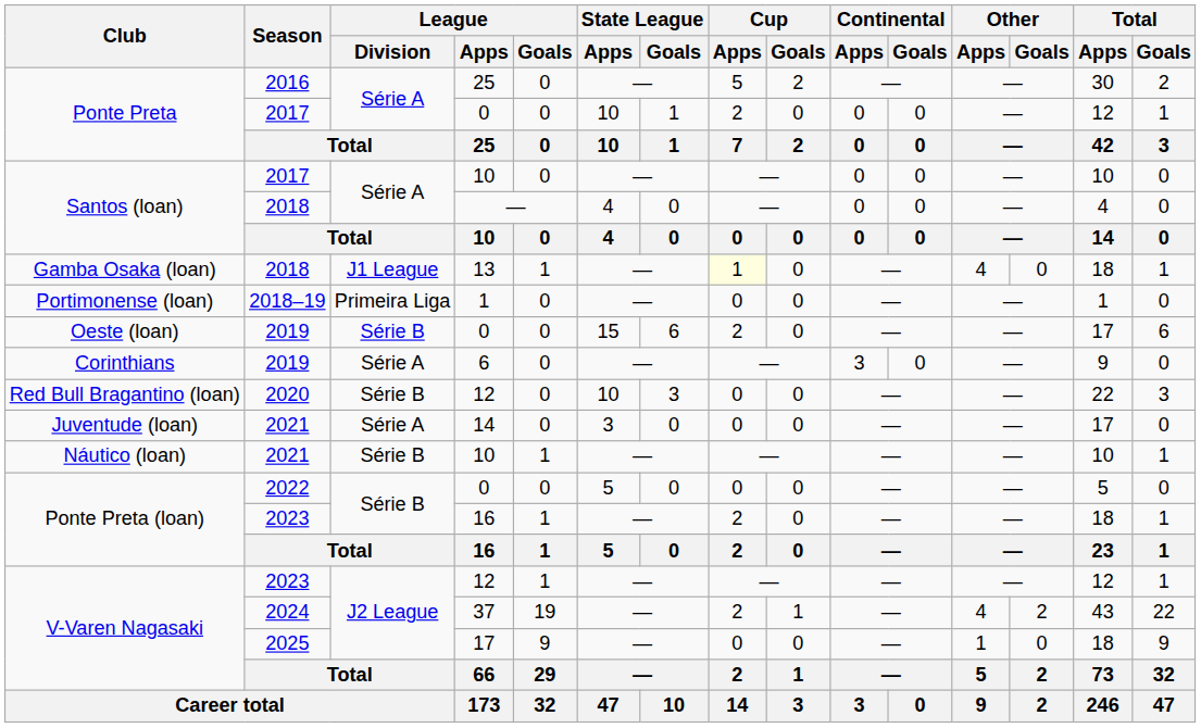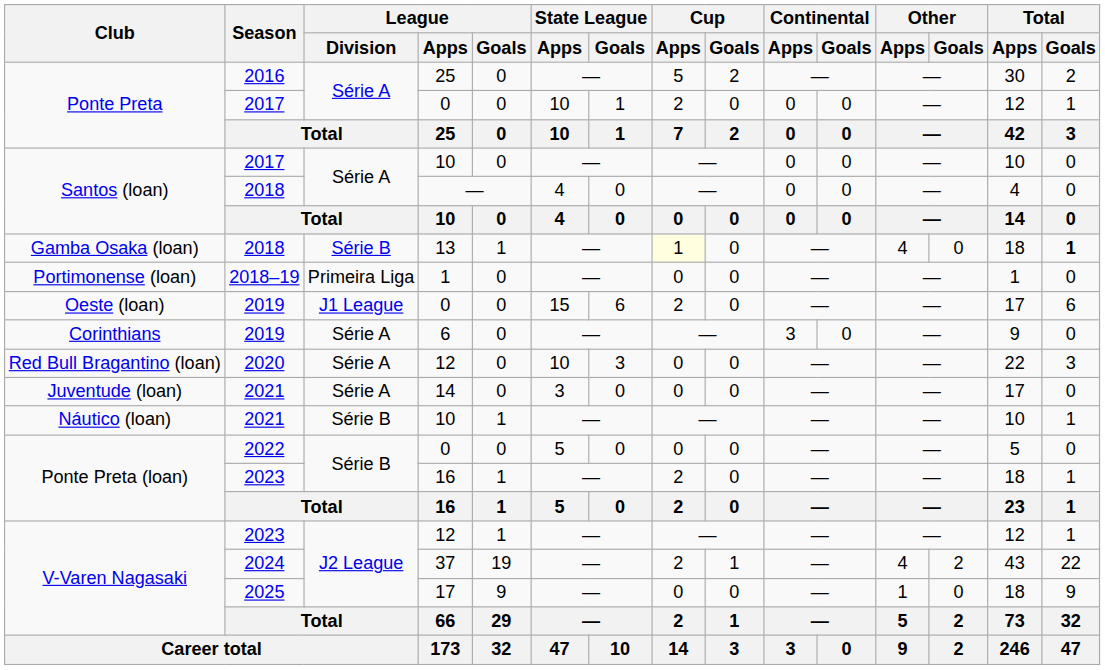 <table class="wikitable" style="text-align: center;">
 <tr>
 <th rowspan="2">Club</th>
 <th rowspan="2">Season</th>
 <th colspan="3">League</th>
 <th colspan="2">State League</th>
 <th colspan="2">Cup</th>
 <th colspan="2">Continental</th>
 <th colspan="2">Other</th>
 <th colspan="2">Total</th>
 </tr>
 <tr>
 <th>Division</th>
 <th>Apps</th>
 <th>Goals</th>
 <th>Apps</th>
 <th>Goals</th>
 <th>Apps</th>
 <th>Goals</th>
 <th>Apps</th>
 <th>Goals</th>
 <th>Apps</th>
 <th>Goals</th>
 <th>Apps</th>
 <th>Goals</th>
 </tr>
 <tr>
 <td rowspan="3" valign="center"><a href='#'>Ponte Preta</a></td>
 <td><a href='#'>2016</a></td>
 <td rowspan="2"><a href='#'>Série A</a></td>
 <td>25</td>
 <td>0</td>
 <td colspan="2">—</td>
 <td>5</td>
 <td>2</td>
 <td colspan="2">—</td>
 <td colspan="2">—</td>
 <td>30</td>
 <td>2</td>
 </tr>
 <tr>
 <td><a href='#'>2017</a></td>
 <td>0</td>
 <td>0</td>
 <td>10</td>
 <td>1</td>
 <td>2</td>
 <td>0</td>
 <td>0</td>
 <td>0</td>
 <td colspan="2">—</td>
 <td>12</td>
 <td>1</td>
 </tr>
 <tr>
 <th colspan="2">Total</th>
 <th>25</th>
 <th>0</th>
 <th>10</th>
 <th>1</th>
 <th>7</th>
 <th>2</th>
 <th>0</th>
 <th>0</th>
 <th colspan="2">—</th>
 <th>42</th>
 <th>3</th>
 </tr>
 <tr>
 <td rowspan="3" valign="center"><a href='#'>Santos</a> (loan)</td>
 <td><a href='#'>2017</a></td>
 <td rowspan="2">Série A</td>
 <td>10</td>
 <td>0</td>
 <td colspan="2">—</td>
 <td colspan="2">—</td>
 <td>0</td>
 <td>0</td>
 <td colspan="2">—</td>
 <td>10</td>
 <td>0</td>
 </tr>
 <tr>
 <td><a href='#'>2018</a></td>
 <td colspan="2">—</td>
 <td>4</td>
 <td>0</td>
 <td colspan="2">—</td>
 <td>0</td>
 <td>0</td>
 <td colspan="2">—</td>
 <td>4</td>
 <td>0</td>
 </tr>
 <tr>
 <th colspan="2">Total</th>
 <th>10</th>
 <th>0</th>
 <th>4</th>
 <th>0</th>
 <th>0</th>
 <th>0</th>
 <th>0</th>
 <th>0</th>
 <th colspan="2">—</th>
 <th>14</th>
 <th>0</th>
 </tr>
 <tr>
 <td valign="center"><a href='#'>Gamba Osaka</a> (loan)</td>
 <td><a href='#'>2018</a></td>
-<td><a href='#'>J1 League</a></td>
+<td><a href='#'>Série B</a></td>
 <td>13</td>
 <td>1</td>
 <td colspan="2">—</td>
 <td style="background: lightyellow;">1</td>
 <td>0</td>
 <td colspan="2">—</td>
 <td>4</td>
 <td>0</td>
 <td>18</td>
-<td>1</td>
+<td><strong>1</strong></td>
 </tr>
 <tr>
 <td valign="center"><a href='#'>Portimonense</a> (loan)</td>
 <td><a href='#'>2018–19</a></td>
 <td>Primeira Liga</td>
 <td>1</td>
 <td>0</td>
 <td colspan="2">—</td>
 <td>0</td>
 <td>0</td>
 <td colspan="2">—</td>
 <td colspan="2">—</td>
 <td>1</td>
 <td>0</td>
 </tr>
 <tr>
 <td valign="center"><a href='#'>Oeste</a> (loan)</td>
 <td><a href='#'>2019</a></td>
-<td><a href='#'>Série B</a></td>
+<td><a href='#'>J1 League</a></td>
 <td>0</td>
 <td>0</td>
 <td>15</td>
 <td>6</td>
 <td>2</td>
 <td>0</td>
 <td colspan="2">—</td>
 <td colspan="2">—</td>
 <td>17</td>
 <td>6</td>
 </tr>
 <tr>
 <td valign="center"><a href='#'>Corinthians</a></td>
 <td><a href='#'>2019</a></td>
 <td>Série A</td>
 <td>6</td>
 <td>0</td>
 <td colspan="2">—</td>
 <td colspan="2">—</td>
 <td>3</td>
 <td>0</td>
 <td colspan="2">—</td>
 <td>9</td>
 <td>0</td>
 </tr>
 <tr>
 <td valign="center"><a href='#'>Red Bull Bragantino</a> (loan)</td>
 <td><a href='#'>2020</a></td>
-<td>Série B</td>
+<td>Série A</td>
 <td>12</td>
 <td>0</td>
 <td>10</td>
 <td>3</td>
 <td>0</td>
 <td>0</td>
 <td colspan="2">—</td>
 <td colspan="2">—</td>
 <td>22</td>
 <td>3</td>
 </tr>
 <tr>
 <td><a href='#'>Juventude</a> (loan)</td>
 <td><a href='#'>2021</a></td>
 <td>Série A</td>
 <td>14</td>
 <td>0</td>
 <td>3</td>
 <td>0</td>
 <td>0</td>
 <td>0</td>
 <td colspan="2">—</td>
 <td colspan="2">—</td>
 <td>17</td>
 <td>0</td>
 </tr>
 <tr>
 <td><a href='#'>Náutico</a> (loan)</td>
 <td><a href='#'>2021</a></td>
 <td>Série B</td>
 <td>10</td>
 <td>1</td>
 <td colspan="2">—</td>
 <td colspan="2">—</td>
 <td colspan="2">—</td>
 <td colspan="2">—</td>
 <td>10</td>
 <td>1</td>
 </tr>
 <tr>
 <td rowspan="3">Ponte Preta (loan)</td>
 <td><a href='#'>2022</a></td>
 <td rowspan="2">Série B</td>
 <td>0</td>
 <td>0</td>
 <td>5</td>
 <td>0</td>
 <td>0</td>
 <td>0</td>
 <td colspan="2">—</td>
 <td colspan="2">—</td>
 <td>5</td>
 <td>0</td>
 </tr>
 <tr>
 <td><a href='#'>2023</a></td>
 <td>16</td>
 <td>1</td>
 <td colspan="2">—</td>
 <td>2</td>
 <td>0</td>
 <td colspan="2">—</td>
 <td colspan="2">—</td>
 <td>18</td>
 <td>1</td>
 </tr>
 <tr>
 <th colspan="2">Total</th>
 <th>16</th>
 <th>1</th>
 <th>5</th>
 <th>0</th>
 <th>2</th>
 <th>0</th>
 <th colspan="2">—</th>
 <th colspan="2">—</th>
 <th>23</th>
 <th>1</th>
 </tr>
 <tr>
 <td rowspan="4"><a href='#'>V-Varen Nagasaki</a></td>
 <td><a href='#'>2023</a></td>
 <td rowspan="3"><a href='#'>J2 League</a></td>
 <td>12</td>
 <td>1</td>
 <td colspan="2">—</td>
 <td colspan="2">—</td>
 <td colspan="2">—</td>
 <td colspan="2">—</td>
 <td>12</td>
 <td>1</td>
 </tr>
 <tr>
 <td><a href='#'>2024</a></td>
 <td>37</td>
 <td>19</td>
 <td colspan="2">—</td>
 <td>2</td>
 <td>1</td>
 <td colspan="2">—</td>
 <td>4</td>
 <td>2</td>
 <td>43</td>
 <td>22</td>
 </tr>
 <tr>
 <td><a href='#'>2025</a></td>
 <td>17</td>
 <td>9</td>
 <td colspan="2">—</td>
 <td>0</td>
 <td>0</td>
 <td colspan="2">—</td>
 <td>1</td>
 <td>0</td>
 <td>18</td>
 <td>9</td>
 </tr>
 <tr>
 <th colspan="2">Total</th>
 <th>66</th>
 <th>29</th>
 <th colspan="2">—</th>
 <th>2</th>
 <th>1</th>
 <th colspan="2">—</th>
 <th>5</th>
 <th>2</th>
 <th>73</th>
 <th>32</th>
 </tr>
 <tr>
 <th colspan="3"><strong>Career total</strong></th>
 <th>173</th>
 <th>32</th>
 <th>47</th>
 <th>10</th>
 <th>14</th>
 <th>3</th>
 <th>3</th>
 <th>0</th>
 <th>9</th>
 <th>2</th>
 <th>246</th>
 <th>47</th>
 </tr>
 </table>
